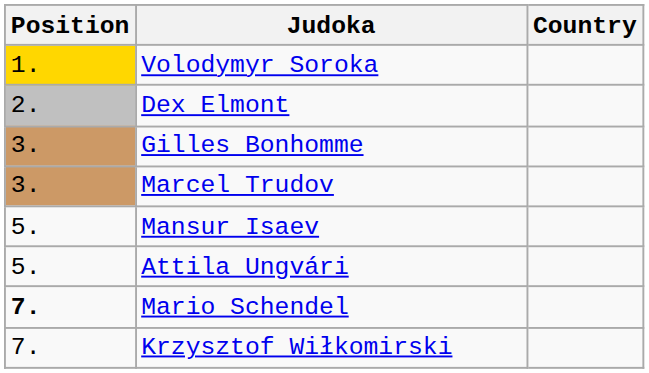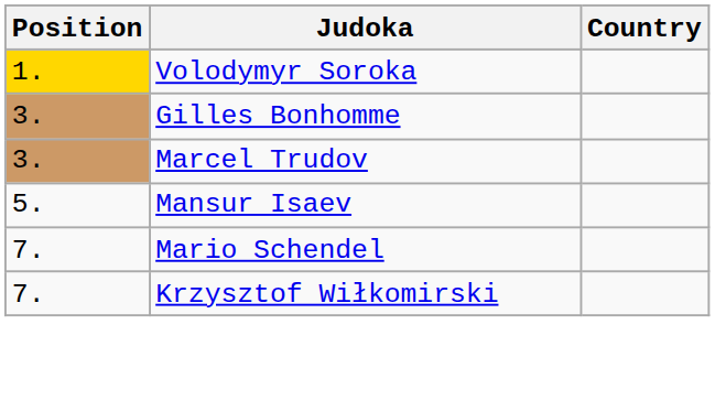 <table class=wikitable>
 <tr>
 <th width=10>Position</th>
 <th width=200>Judoka</th>
 <th>Country</th>
 </tr>
 <tr>
 <td bgcolor=gold>1.</td>
 <td><a href='#'>Volodymyr Soroka</a></td>
-<td></td>
-</tr>
-<tr>
-<td bgcolor="silver">2.</td>
-<td><a href='#'>Dex Elmont</a></td>
 <td></td>
 </tr>
 <tr>
 <td bgcolor="CC9966">3.</td>
 <td><a href='#'>Gilles Bonhomme</a></td>
 <td></td>
 </tr>
 <tr>
 <td bgcolor="CC9966">3.</td>
 <td><a href='#'>Marcel Trudov</a></td>
 <td></td>
 </tr>
 <tr>
 <td>5.</td>
 <td><a href='#'>Mansur Isaev</a></td>
 <td></td>
 </tr>
 <tr>
-<td>5.</td>
-<td><a href='#'>Attila Ungvári</a></td>
-<td></td>
-</tr>
-<tr>
-<td><strong>7.</strong></td>
+<td>7.</td>
 <td><a href='#'>Mario Schendel</a></td>
 <td></td>
 </tr>
 <tr>
 <td>7.</td>
 <td><a href='#'>Krzysztof Wiłkomirski</a></td>
 <td></td>
 </tr>
 </table>
